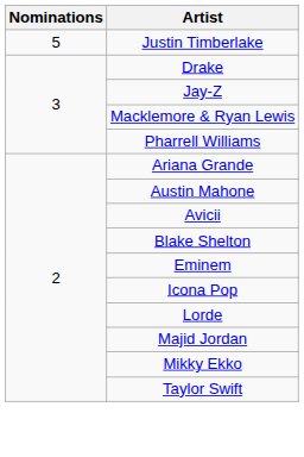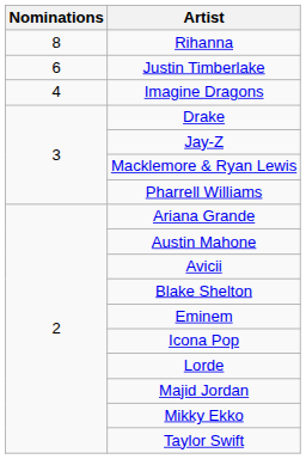 <table class="wikitable" rowspan="2" style="text-align:center;">
 <tr>
 <th scope="col" style="width:55px;">Nominations</th>
 <th scope="col" style="text-align:center;">Artist</th>
 </tr>
 <tr>
-<td>5</td>
+<td>8</td>
+<td><a href='#'>Rihanna</a></td>
+</tr>
+<tr>
+<td>6</td>
 <td><a href='#'>Justin Timberlake</a></td>
+</tr>
+<tr>
+<td>4</td>
+<td><a href='#'>Imagine Dragons</a></td>
 </tr>
 <tr>
 <td rowspan="4">3</td>
 <td><a href='#'>Drake</a></td>
 </tr>
 <tr>
 <td><a href='#'>Jay-Z</a></td>
 </tr>
 <tr>
 <td><a href='#'>Macklemore & Ryan Lewis</a></td>
 </tr>
 <tr>
 <td><a href='#'>Pharrell Williams</a></td>
 </tr>
 <tr>
 <td rowspan="10">2</td>
 <td><a href='#'>Ariana Grande</a></td>
 </tr>
 <tr>
 <td><a href='#'>Austin Mahone</a></td>
 </tr>
 <tr>
 <td><a href='#'>Avicii</a></td>
 </tr>
 <tr>
 <td><a href='#'>Blake Shelton</a></td>
 </tr>
 <tr>
 <td><a href='#'>Eminem</a></td>
 </tr>
 <tr>
 <td><a href='#'>Icona Pop</a></td>
 </tr>
 <tr>
 <td><a href='#'>Lorde</a></td>
 </tr>
 <tr>
 <td><a href='#'>Majid Jordan</a></td>
 </tr>
 <tr>
 <td><a href='#'>Mikky Ekko</a></td>
 </tr>
 <tr>
 <td><a href='#'>Taylor Swift</a></td>
 </tr>
 </table>
